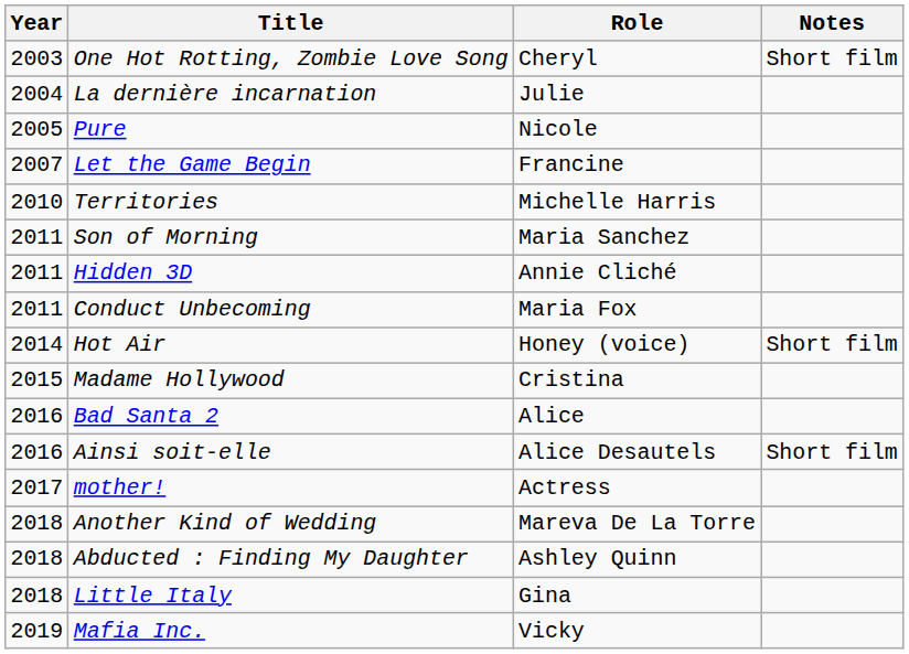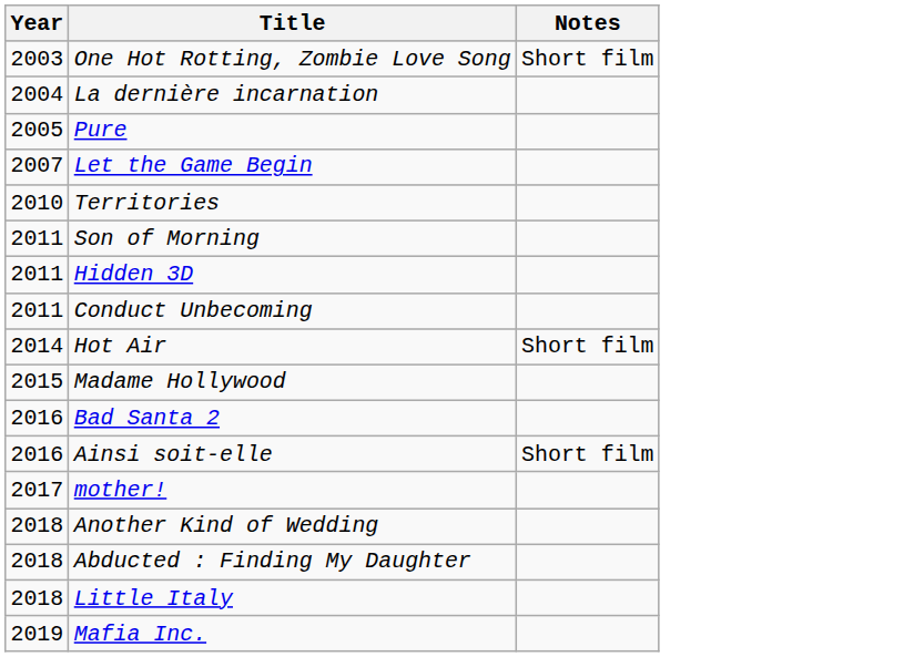 <table class="wikitable sortable">
 <tr>
 <th>Year</th>
 <th>Title</th>
-<th>Role</th>
 <th class="unsortable">Notes</th>
 </tr>
 <tr>
 <td>2003</td>
 <td><em>One Hot Rotting, Zombie Love Song</em></td>
-<td>Cheryl</td>
 <td>Short film</td>
 </tr>
 <tr>
 <td>2004</td>
 <td><em>La dernière incarnation</em></td>
-<td>Julie</td>
 <td></td>
 </tr>
 <tr>
 <td>2005</td>
 <td><em><a href='#'>Pure</a></em></td>
-<td>Nicole</td>
 <td></td>
 </tr>
 <tr>
 <td>2007</td>
 <td><em><a href='#'>Let the Game Begin</a></em></td>
-<td>Francine</td>
 <td></td>
 </tr>
 <tr>
 <td>2010</td>
 <td><em>Territories</em></td>
-<td>Michelle Harris</td>
 <td></td>
 </tr>
 <tr>
 <td>2011</td>
 <td><em>Son of Morning</em></td>
-<td>Maria Sanchez</td>
 <td></td>
 </tr>
 <tr>
 <td>2011</td>
 <td><em><a href='#'>Hidden 3D</a></em></td>
-<td>Annie Cliché</td>
 <td></td>
 </tr>
 <tr>
 <td>2011</td>
 <td><em>Conduct Unbecoming</em></td>
-<td>Maria Fox</td>
 <td></td>
 </tr>
 <tr>
 <td>2014</td>
 <td><em>Hot Air</em></td>
-<td>Honey (voice)</td>
 <td>Short film</td>
 </tr>
 <tr>
 <td>2015</td>
 <td><em>Madame Hollywood</em></td>
-<td>Cristina</td>
 <td></td>
 </tr>
 <tr>
 <td>2016</td>
 <td><em><a href='#'>Bad Santa 2</a></em></td>
-<td>Alice</td>
 <td></td>
 </tr>
 <tr>
 <td>2016</td>
 <td><em>Ainsi soit-elle</em></td>
-<td>Alice Desautels</td>
 <td>Short film</td>
 </tr>
 <tr>
 <td>2017</td>
 <td><em><a href='#'>mother!</a></em></td>
-<td>Actress</td>
 <td></td>
 </tr>
 <tr>
 <td>2018</td>
 <td><em>Another Kind of Wedding</em></td>
-<td>Mareva De La Torre</td>
 <td></td>
 </tr>
 <tr>
 <td>2018</td>
 <td><em>Abducted : Finding My Daughter</em></td>
-<td>Ashley Quinn</td>
 <td></td>
 </tr>
 <tr>
 <td>2018</td>
 <td><em><a href='#'>Little Italy</a></em></td>
-<td>Gina</td>
 <td></td>
 </tr>
 <tr>
 <td>2019</td>
 <td><em><a href='#'>Mafia Inc.</a></em></td>
-<td>Vicky</td>
 <td></td>
 </tr>
 </table>
